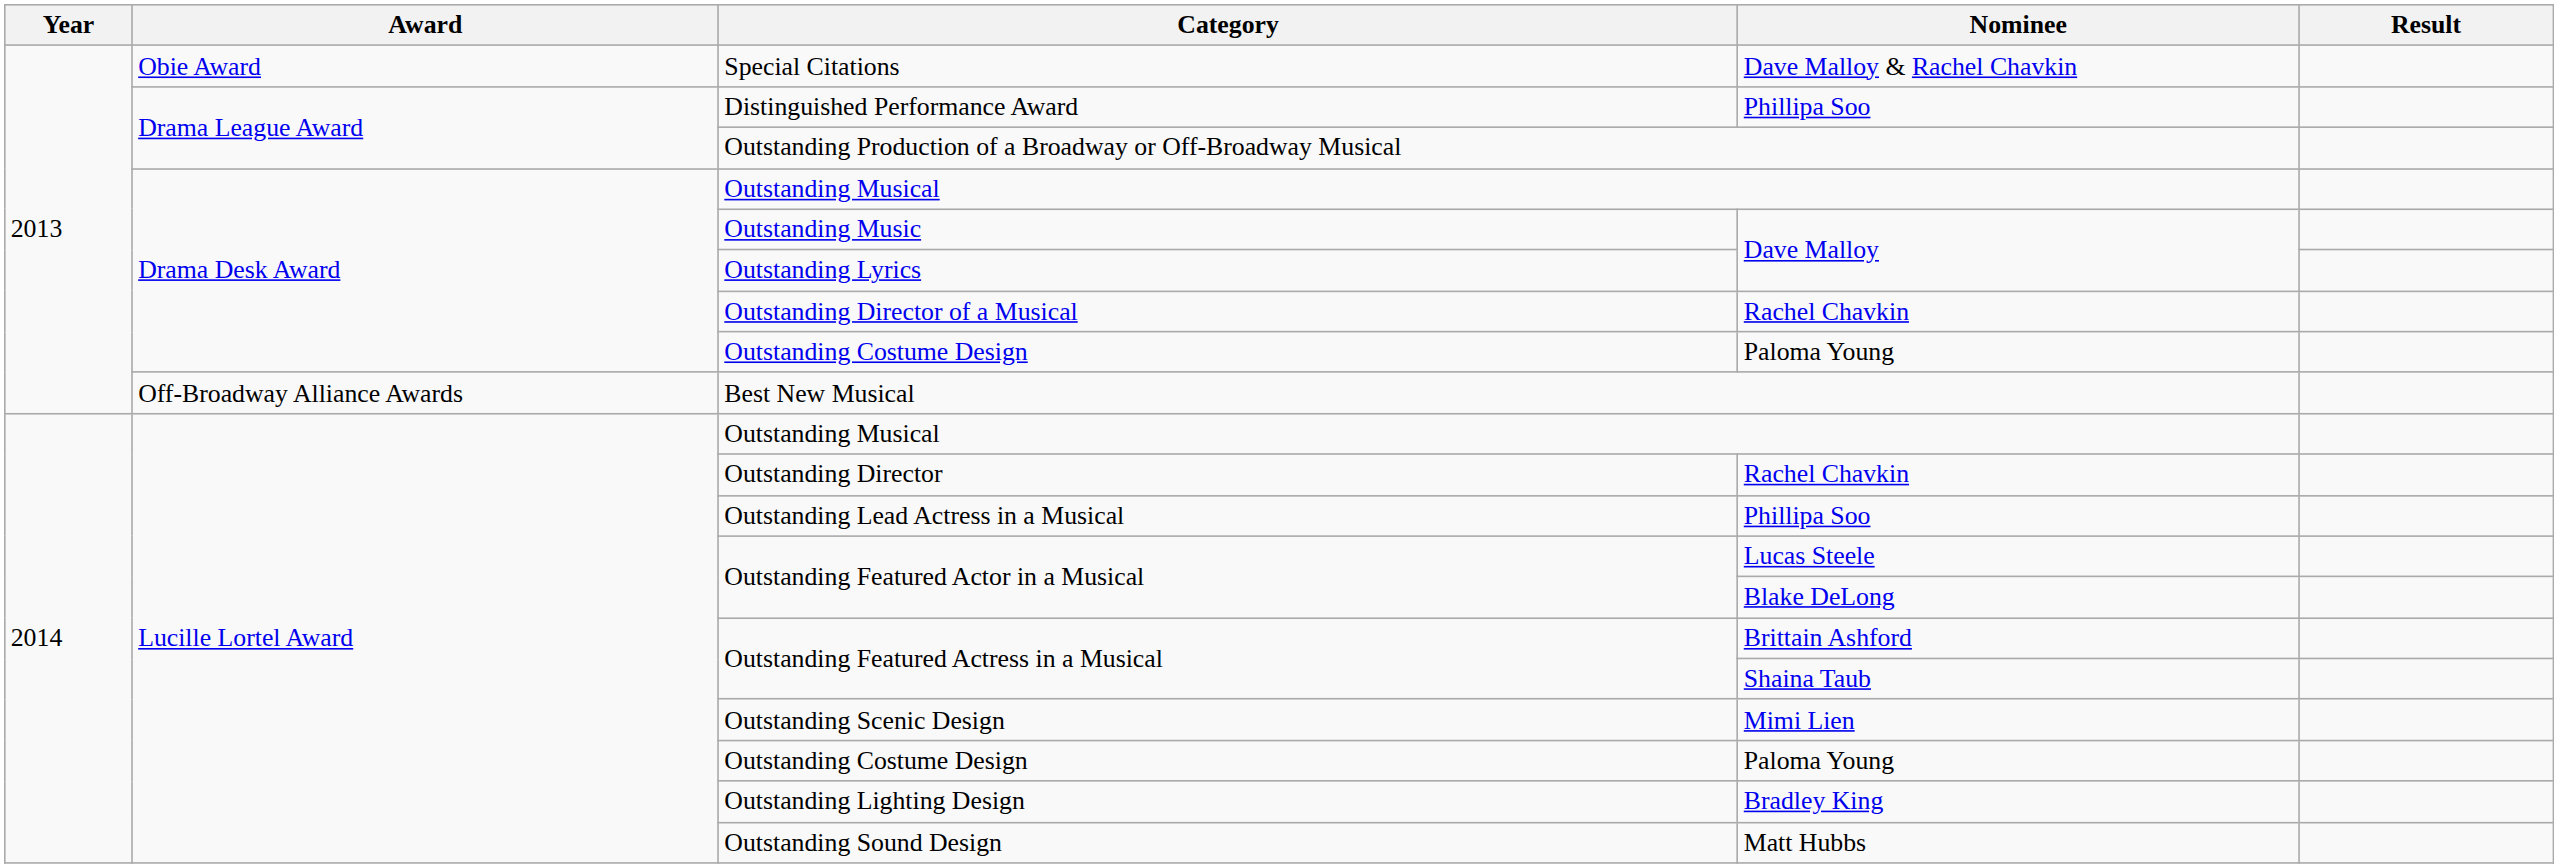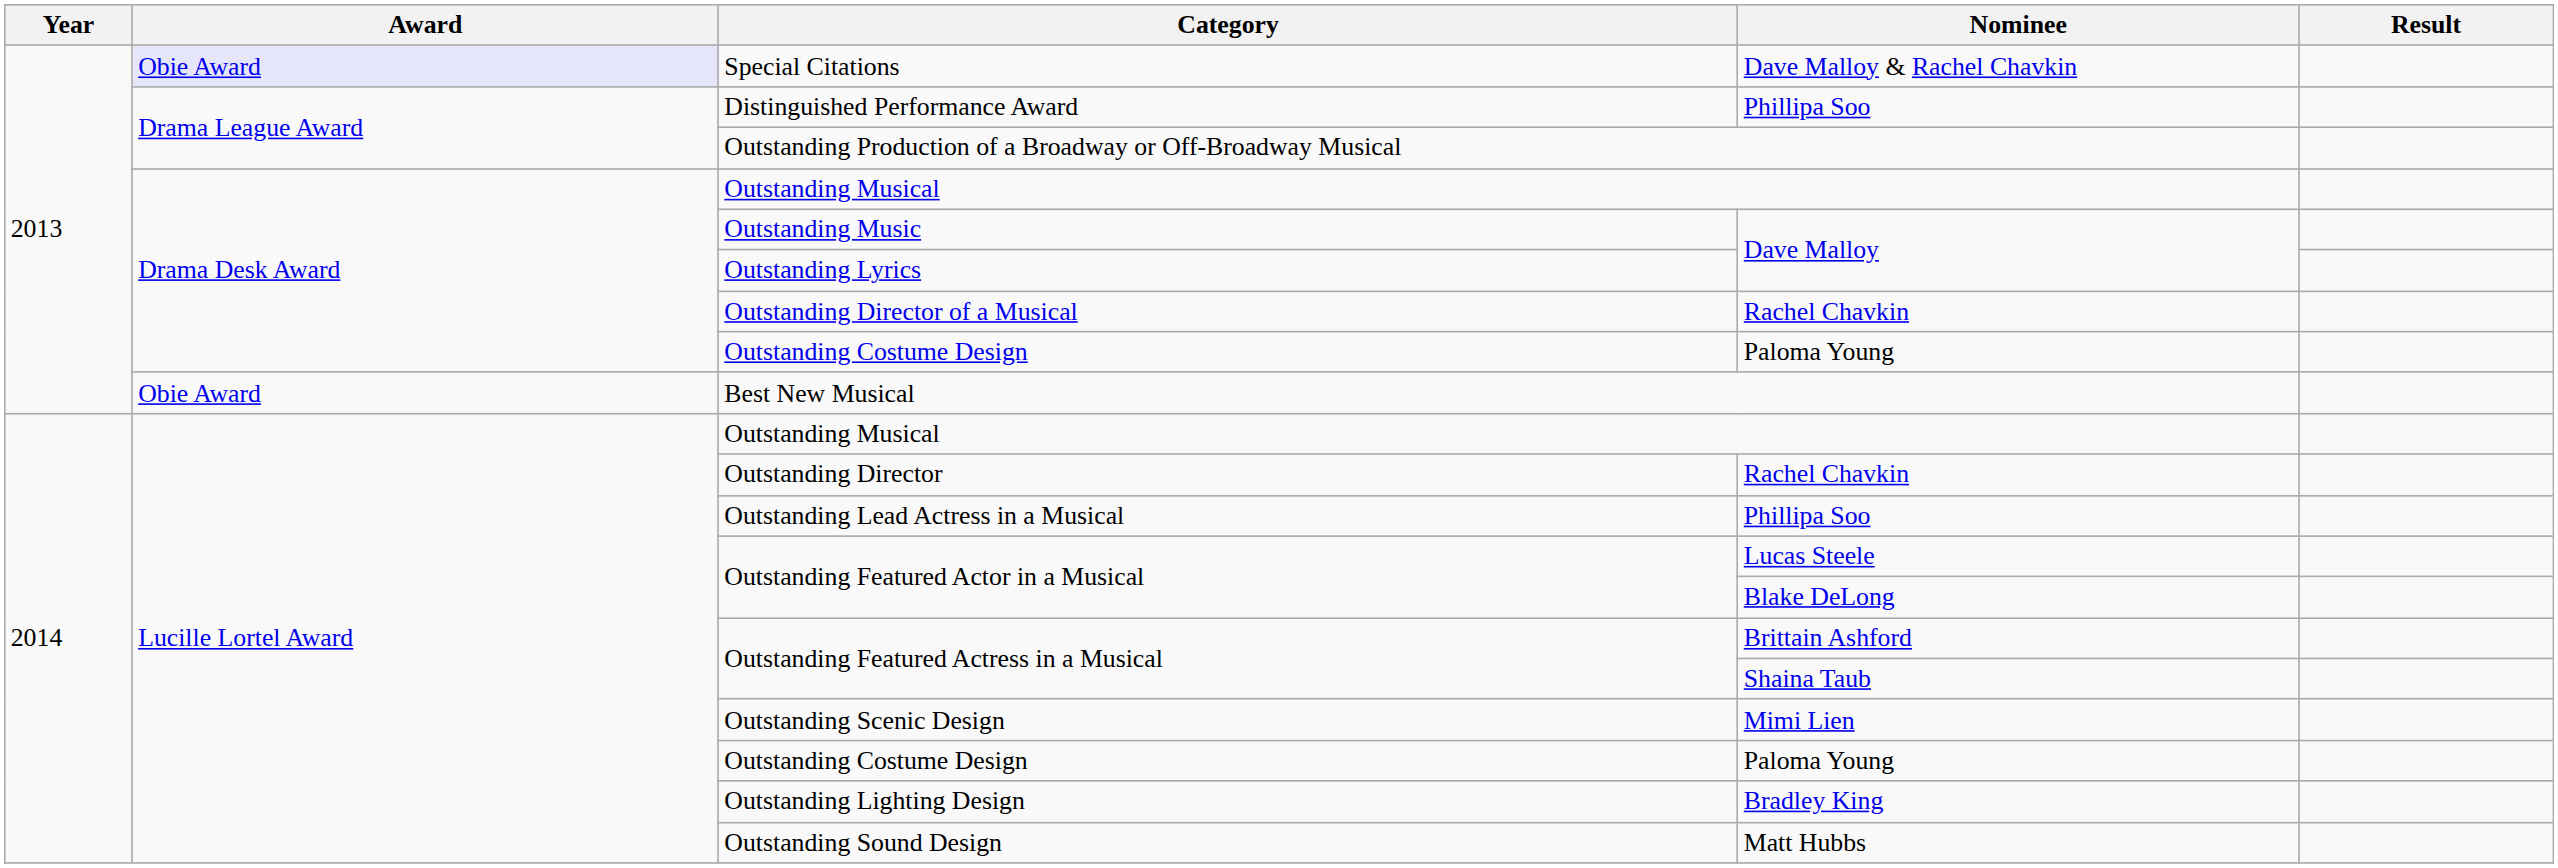 <table class="wikitable" style="width:100%;">
 <tr>
 <th style="width:5%;">Year</th>
 <th style="width:23%;">Award</th>
 <th style="width:40%;">Category</th>
 <th style="width:22%;">Nominee</th>
 <th style="width:10%;">Result</th>
 </tr>
 <tr>
 <td rowspan="9">2013</td>
-<td><a href='#'>Obie Award</a></td>
+<td style="background: lavender;"><a href='#'>Obie Award</a></td>
 <td>Special Citations</td>
 <td><a href='#'>Dave Malloy</a> & <a href='#'>Rachel Chavkin</a></td>
 <td></td>
 </tr>
 <tr>
 <td rowspan="2"><a href='#'>Drama League Award</a></td>
 <td>Distinguished Performance Award</td>
 <td><a href='#'>Phillipa Soo</a></td>
 <td></td>
 </tr>
 <tr>
 <td colspan="2">Outstanding Production of a Broadway or Off-Broadway Musical</td>
 <td></td>
 </tr>
 <tr>
 <td rowspan="5"><a href='#'>Drama Desk Award</a></td>
 <td colspan="2"><a href='#'>Outstanding Musical</a></td>
 <td></td>
 </tr>
 <tr>
 <td><a href='#'>Outstanding Music</a></td>
 <td rowspan="2"><a href='#'>Dave Malloy</a></td>
 <td></td>
 </tr>
 <tr>
 <td><a href='#'>Outstanding Lyrics</a></td>
 <td></td>
 </tr>
 <tr>
 <td><a href='#'>Outstanding Director of a Musical</a></td>
 <td><a href='#'>Rachel Chavkin</a></td>
 <td></td>
 </tr>
 <tr>
 <td><a href='#'>Outstanding Costume Design</a></td>
 <td>Paloma Young</td>
 <td></td>
 </tr>
 <tr>
-<td>Off-Broadway Alliance Awards</td>
+<td><a href='#'>Obie Award</a></td>
 <td colspan="2">Best New Musical</td>
 <td></td>
 </tr>
 <tr>
 <td rowspan="11">2014</td>
 <td rowspan="11"><a href='#'>Lucille Lortel Award</a></td>
 <td colspan="2">Outstanding Musical</td>
 <td></td>
 </tr>
 <tr>
 <td>Outstanding Director</td>
 <td><a href='#'>Rachel Chavkin</a></td>
 <td></td>
 </tr>
 <tr>
 <td>Outstanding Lead Actress in a Musical</td>
 <td><a href='#'>Phillipa Soo</a></td>
 <td></td>
 </tr>
 <tr>
 <td rowspan="2">Outstanding Featured Actor in a Musical</td>
 <td><a href='#'>Lucas Steele</a></td>
 <td></td>
 </tr>
 <tr>
 <td><a href='#'>Blake DeLong</a></td>
 <td></td>
 </tr>
 <tr>
 <td rowspan="2">Outstanding Featured Actress in a Musical</td>
 <td><a href='#'>Brittain Ashford</a></td>
 <td></td>
 </tr>
 <tr>
 <td><a href='#'>Shaina Taub</a></td>
 <td></td>
 </tr>
 <tr>
 <td>Outstanding Scenic Design</td>
 <td><a href='#'>Mimi Lien</a></td>
 <td></td>
 </tr>
 <tr>
 <td>Outstanding Costume Design</td>
 <td>Paloma Young</td>
 <td></td>
 </tr>
 <tr>
 <td>Outstanding Lighting Design</td>
 <td><a href='#'>Bradley King</a></td>
 <td></td>
 </tr>
 <tr>
 <td>Outstanding Sound Design</td>
 <td>Matt Hubbs</td>
 <td></td>
 </tr>
 </table>
